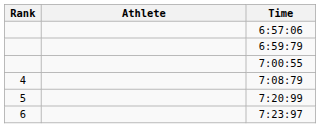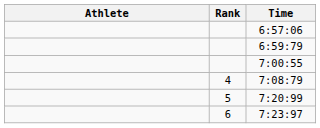 <table class=wikitable style="text-align:center">
 <tr>
+<th width=250>Athlete</th>
 <th width=40>Rank</th>
-<th width=250>Athlete</th>
 <th width=80>Time</th>
 </tr>
 <tr>
+<td align="left"></td>
 <td></td>
-<td align="left"></td>
 <td>6:57:06</td>
 </tr>
 <tr>
+<td align="left"></td>
 <td></td>
-<td align="left"></td>
 <td>6:59:79</td>
 </tr>
 <tr>
+<td align="left"></td>
 <td></td>
-<td align="left"></td>
 <td>7:00:55</td>
 </tr>
 <tr>
+<td align="left"></td>
 <td>4</td>
-<td align="left"></td>
 <td>7:08:79</td>
 </tr>
 <tr>
+<td align="left"></td>
 <td>5</td>
-<td align="left"></td>
 <td>7:20:99</td>
 </tr>
 <tr>
+<td align="left"></td>
 <td>6</td>
-<td align="left"></td>
 <td>7:23:97</td>
 </tr>
 </table>
